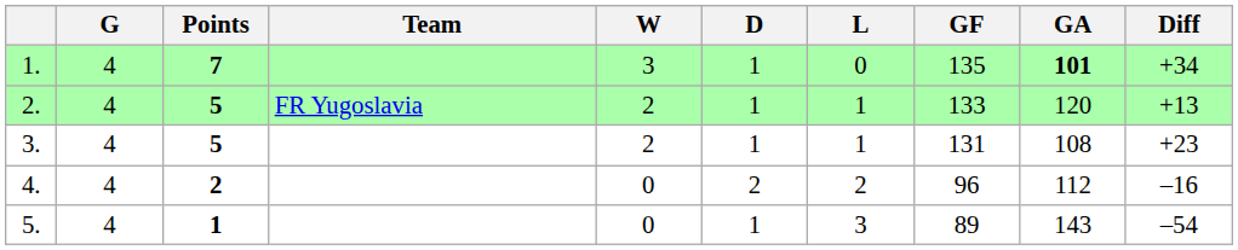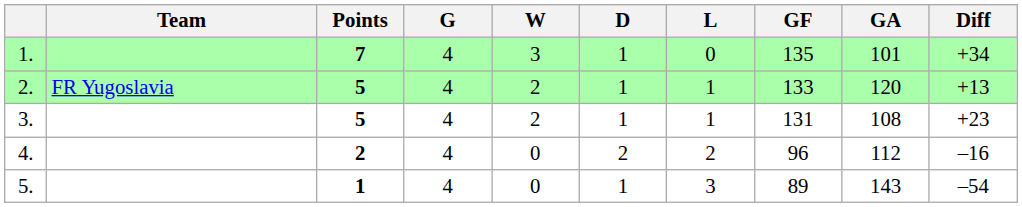 <table class=wikitable style="text-align:center">
 <tr bgcolor="#DCDCDC">
 <th width="25"></th>
+<th width="200">Team</th>
+<th width="60">Points</th>
 <th width="60">G</th>
-<th width="60">Points</th>
-<th width="200">Team</th>
 <th width="60">W</th>
 <th width="60">D</th>
 <th width="60">L</th>
 <th width="60">GF</th>
 <th width="60">GA</th>
 <th width="60">Diff</th>
 </tr>
 <tr bgcolor=#AAFFAA>
 <td>1.</td>
+<td align=left></td>
+<td><strong>7</strong></td>
 <td>4</td>
-<td><strong>7</strong></td>
-<td align=left></td>
 <td>3</td>
 <td>1</td>
 <td>0</td>
 <td>135</td>
-<td><strong>101</strong></td>
+<td>101</td>
 <td>+34</td>
 </tr>
 <tr bgcolor=#AAFFAA>
 <td>2.</td>
+<td align=left> <a href='#'>FR Yugoslavia</a></td>
+<td><strong>5</strong></td>
 <td>4</td>
-<td><strong>5</strong></td>
-<td align=left> <a href='#'>FR Yugoslavia</a></td>
 <td>2</td>
 <td>1</td>
 <td>1</td>
 <td>133</td>
 <td>120</td>
 <td>+13</td>
 </tr>
 <tr bgcolor=#FFFFFF>
 <td>3.</td>
+<td align=left></td>
+<td><strong>5</strong></td>
 <td>4</td>
-<td><strong>5</strong></td>
-<td align=left></td>
 <td>2</td>
 <td>1</td>
 <td>1</td>
 <td>131</td>
 <td>108</td>
 <td>+23</td>
 </tr>
 <tr bgcolor=#FFFFFF>
 <td>4.</td>
+<td align=left></td>
+<td><strong>2</strong></td>
 <td>4</td>
-<td><strong>2</strong></td>
-<td align=left></td>
 <td>0</td>
 <td>2</td>
 <td>2</td>
 <td>96</td>
 <td>112</td>
 <td>–16</td>
 </tr>
 <tr bgcolor=#FFFFFF>
 <td>5.</td>
+<td align=left></td>
+<td><strong>1</strong></td>
 <td>4</td>
-<td><strong>1</strong></td>
-<td align=left></td>
 <td>0</td>
 <td>1</td>
 <td>3</td>
 <td>89</td>
 <td>143</td>
 <td>–54</td>
 </tr>
 </table>
